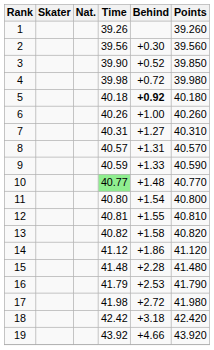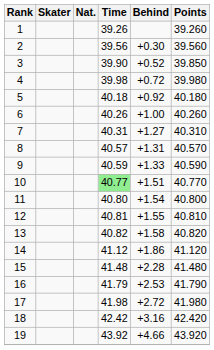 <table class="wikitable sortable" border="1" style="text-align:center">
 <tr>
 <th>Rank</th>
 <th>Skater</th>
 <th>Nat.</th>
 <th>Time</th>
 <th>Behind</th>
 <th>Points</th>
 </tr>
 <tr>
 <td>1</td>
 <td align=left></td>
 <td></td>
 <td>39.26</td>
 <td></td>
 <td>39.260</td>
 </tr>
 <tr>
 <td>2</td>
 <td align=left></td>
 <td></td>
 <td>39.56</td>
 <td>+0.30</td>
 <td>39.560</td>
 </tr>
 <tr>
 <td>3</td>
 <td align=left></td>
 <td></td>
 <td>39.90</td>
 <td>+0.52</td>
 <td>39.850</td>
 </tr>
 <tr>
 <td>4</td>
 <td align=left></td>
 <td></td>
 <td>39.98</td>
 <td>+0.72</td>
 <td>39.980</td>
 </tr>
 <tr>
 <td>5</td>
 <td align=left></td>
 <td></td>
 <td>40.18</td>
-<td><strong>+0.92</strong></td>
+<td>+0.92</td>
 <td>40.180</td>
 </tr>
 <tr>
 <td>6</td>
 <td align=left></td>
 <td></td>
 <td>40.26</td>
 <td>+1.00</td>
 <td>40.260</td>
 </tr>
 <tr>
 <td>7</td>
 <td align=left></td>
 <td></td>
 <td>40.31</td>
 <td>+1.27</td>
 <td>40.310</td>
 </tr>
 <tr>
 <td>8</td>
 <td align=left></td>
 <td></td>
 <td>40.57</td>
 <td>+1.31</td>
 <td>40.570</td>
 </tr>
 <tr>
 <td>9</td>
 <td align=left></td>
 <td></td>
 <td>40.59</td>
 <td>+1.33</td>
 <td>40.590</td>
 </tr>
 <tr>
 <td>10</td>
 <td align=left></td>
 <td></td>
 <td style="background: lightgreen;">40.77</td>
-<td>+1.48</td>
+<td>+1.51</td>
 <td>40.770</td>
 </tr>
 <tr>
 <td>11</td>
 <td align=left></td>
 <td></td>
 <td>40.80</td>
 <td>+1.54</td>
 <td>40.800</td>
 </tr>
 <tr>
 <td>12</td>
 <td align=left></td>
 <td></td>
 <td>40.81</td>
 <td>+1.55</td>
 <td>40.810</td>
 </tr>
 <tr>
 <td>13</td>
 <td align=left></td>
 <td></td>
 <td>40.82</td>
 <td>+1.58</td>
 <td>40.820</td>
 </tr>
 <tr>
 <td>14</td>
 <td align=left></td>
 <td></td>
 <td>41.12</td>
 <td>+1.86</td>
 <td>41.120</td>
 </tr>
 <tr>
 <td>15</td>
 <td align=left></td>
 <td></td>
 <td>41.48</td>
 <td>+2.28</td>
 <td>41.480</td>
 </tr>
 <tr>
 <td>16</td>
 <td align=left></td>
 <td></td>
 <td>41.79</td>
 <td>+2.53</td>
 <td>41.790</td>
 </tr>
 <tr>
 <td>17</td>
 <td align=left></td>
 <td></td>
 <td>41.98</td>
 <td>+2.72</td>
 <td>41.980</td>
 </tr>
 <tr>
 <td>18</td>
 <td align=left></td>
 <td></td>
 <td>42.42</td>
-<td>+3.18</td>
+<td>+3.16</td>
 <td>42.420</td>
 </tr>
 <tr>
 <td>19</td>
 <td align=left></td>
 <td></td>
 <td>43.92</td>
 <td>+4.66</td>
 <td>43.920</td>
 </tr>
 <tr>
 </tr>
 </table>
